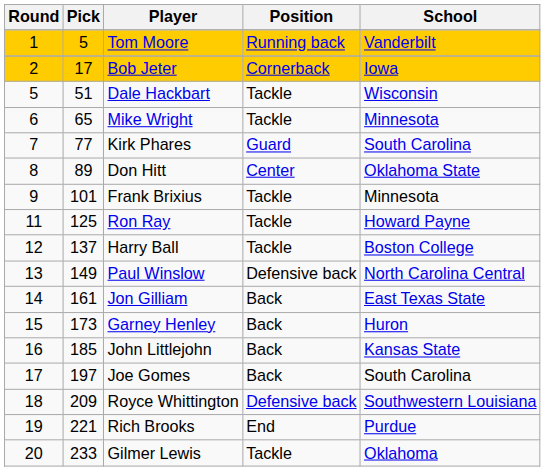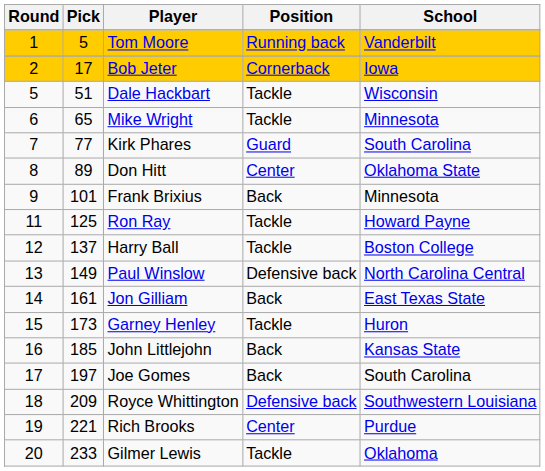 <table class="wikitable sortable">
 <tr>
 <th>Round</th>
 <th>Pick</th>
 <th>Player</th>
 <th>Position</th>
 <th>School</th>
 </tr>
 <tr>
 </tr>
 <tr bgcolor="#FFCC00">
 <td align=center>1</td>
 <td align=center>5</td>
 <td><a href='#'>Tom Moore</a></td>
 <td><a href='#'>Running back</a></td>
 <td><a href='#'>Vanderbilt</a></td>
 </tr>
 <tr>
 </tr>
 <tr bgcolor="#FFCC00">
 <td align=center>2</td>
 <td align=center>17</td>
 <td><a href='#'>Bob Jeter</a></td>
 <td><a href='#'>Cornerback</a></td>
 <td><a href='#'>Iowa</a></td>
 </tr>
 <tr>
 <td align=center>5</td>
 <td align=center>51</td>
 <td><a href='#'>Dale Hackbart</a></td>
 <td>Tackle</td>
 <td><a href='#'>Wisconsin</a></td>
 </tr>
 <tr>
 <td align=center>6</td>
 <td align=center>65</td>
 <td><a href='#'>Mike Wright</a></td>
 <td>Tackle</td>
 <td><a href='#'>Minnesota</a></td>
 </tr>
 <tr>
 <td align=center>7</td>
 <td align=center>77</td>
 <td>Kirk Phares</td>
 <td><a href='#'>Guard</a></td>
 <td><a href='#'>South Carolina</a></td>
 </tr>
 <tr>
 <td align=center>8</td>
 <td align=center>89</td>
 <td>Don Hitt</td>
 <td><a href='#'>Center</a></td>
 <td><a href='#'>Oklahoma State</a></td>
 </tr>
 <tr>
 <td align=center>9</td>
 <td align=center>101</td>
 <td>Frank Brixius</td>
-<td>Tackle</td>
+<td>Back</td>
 <td>Minnesota</td>
 </tr>
 <tr>
 <td align=center>11</td>
 <td align=center>125</td>
 <td><a href='#'>Ron Ray</a></td>
 <td>Tackle</td>
 <td><a href='#'>Howard Payne</a></td>
 </tr>
 <tr>
 <td align=center>12</td>
 <td align=center>137</td>
 <td>Harry Ball</td>
 <td>Tackle</td>
 <td><a href='#'>Boston College</a></td>
 </tr>
 <tr>
 <td align=center>13</td>
 <td align=center>149</td>
 <td><a href='#'>Paul Winslow</a></td>
 <td>Defensive back</td>
 <td><a href='#'>North Carolina Central</a></td>
 </tr>
 <tr>
 <td align=center>14</td>
 <td align=center>161</td>
 <td><a href='#'>Jon Gilliam</a></td>
 <td>Back</td>
 <td><a href='#'>East Texas State</a></td>
 </tr>
 <tr>
 <td align=center>15</td>
 <td align=center>173</td>
 <td><a href='#'>Garney Henley</a></td>
-<td>Back</td>
+<td>Tackle</td>
 <td><a href='#'>Huron</a></td>
 </tr>
 <tr>
 <td align=center>16</td>
 <td align=center>185</td>
 <td>John Littlejohn</td>
 <td>Back</td>
 <td><a href='#'>Kansas State</a></td>
 </tr>
 <tr>
 <td align=center>17</td>
 <td align=center>197</td>
 <td>Joe Gomes</td>
 <td>Back</td>
 <td>South Carolina</td>
 </tr>
 <tr>
 <td align=center>18</td>
 <td align=center>209</td>
 <td>Royce Whittington</td>
 <td><a href='#'>Defensive back</a></td>
 <td><a href='#'>Southwestern Louisiana</a></td>
 </tr>
 <tr>
 <td align=center>19</td>
 <td align=center>221</td>
 <td>Rich Brooks</td>
-<td>End</td>
+<td><a href='#'>Center</a></td>
 <td><a href='#'>Purdue</a></td>
 </tr>
 <tr>
 <td align=center>20</td>
 <td align=center>233</td>
 <td>Gilmer Lewis</td>
 <td>Tackle</td>
 <td><a href='#'>Oklahoma</a></td>
 </tr>
 </table>
